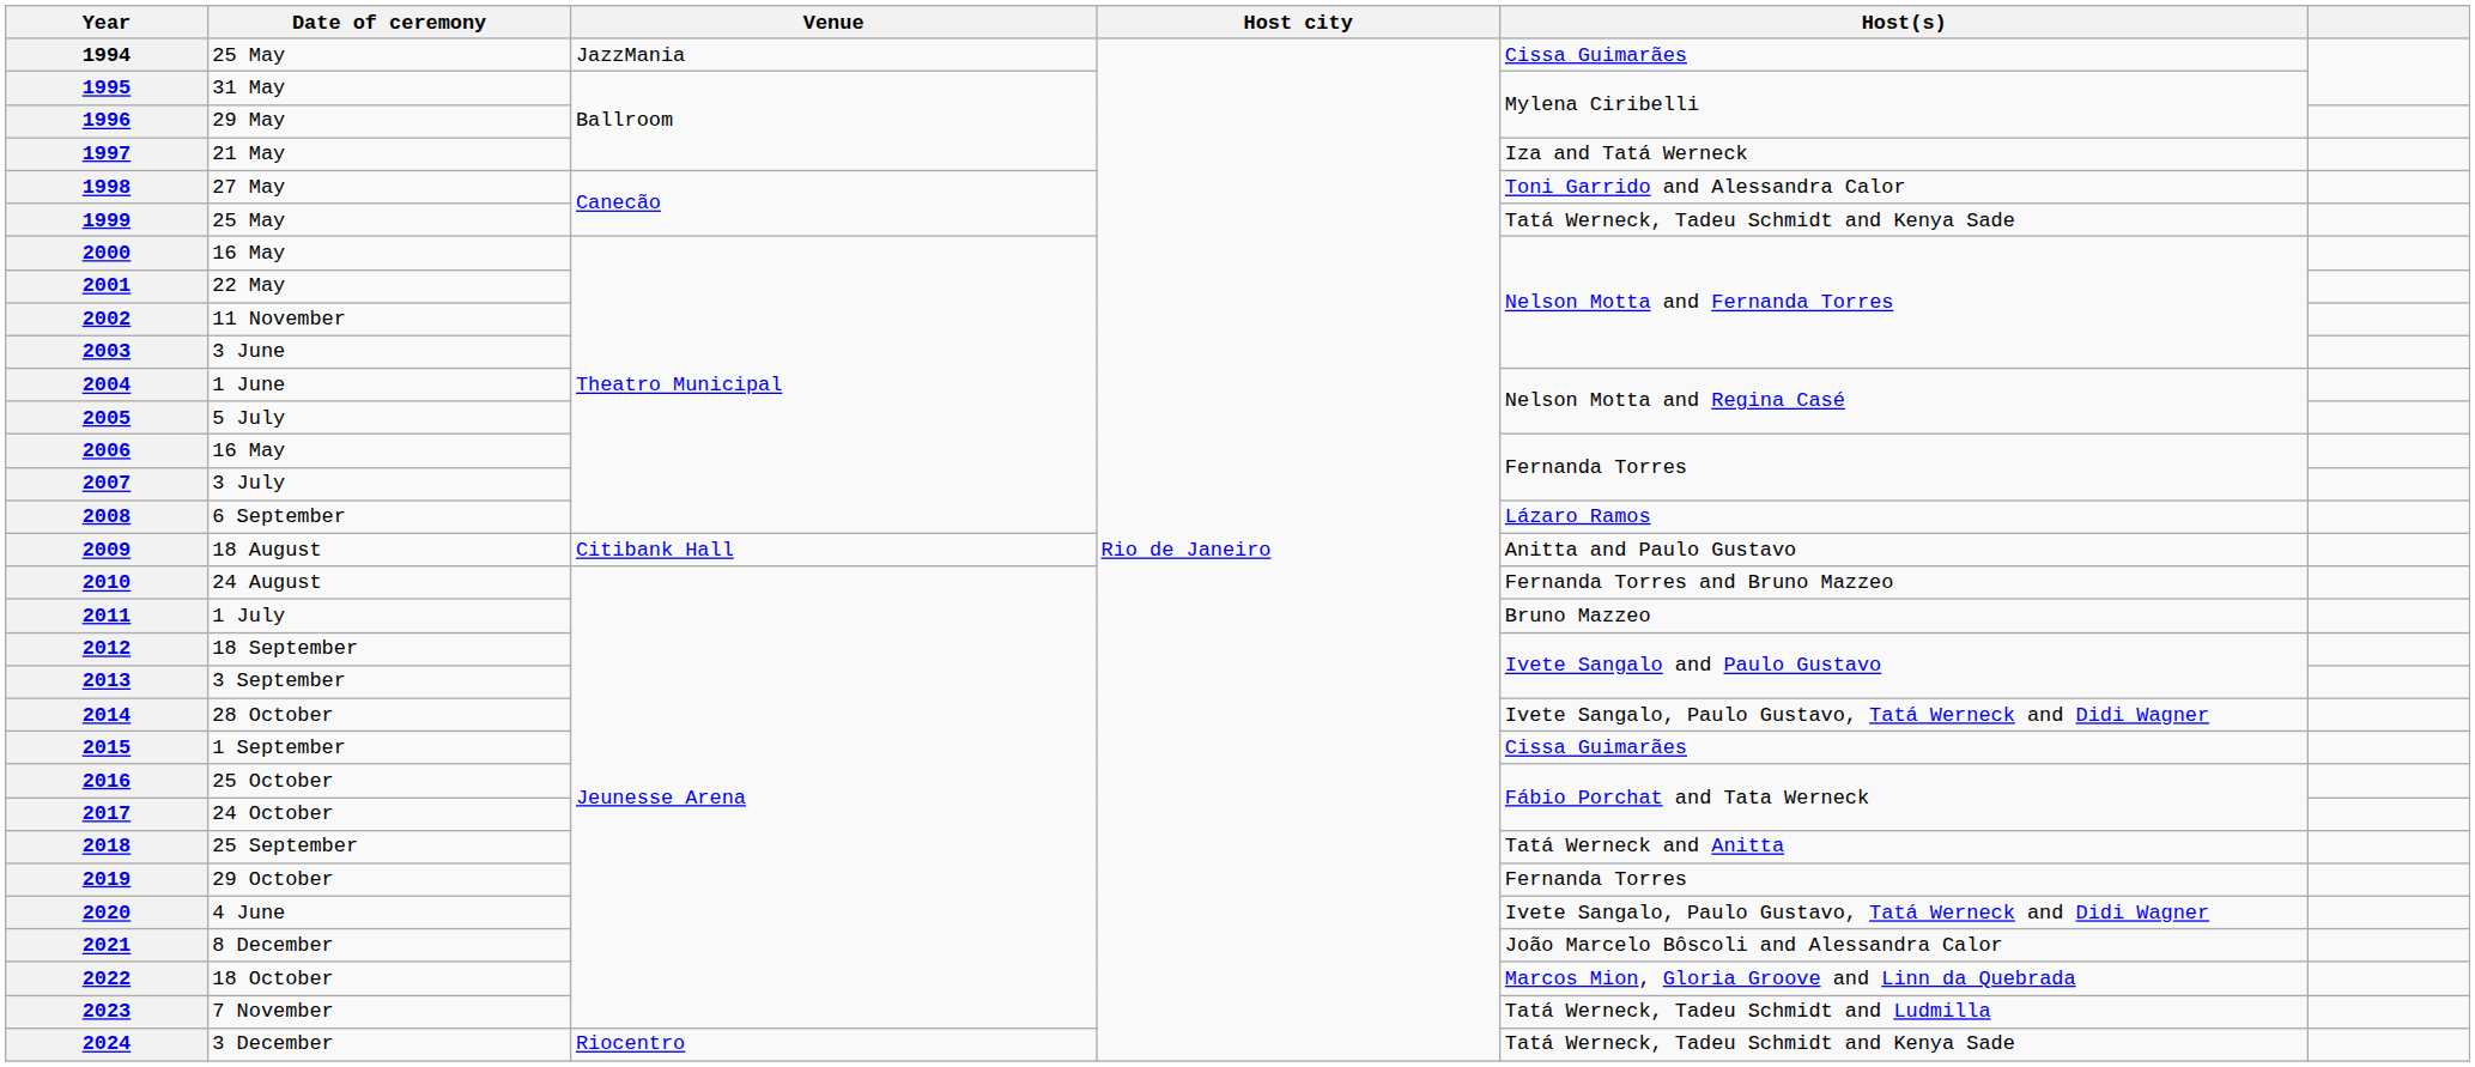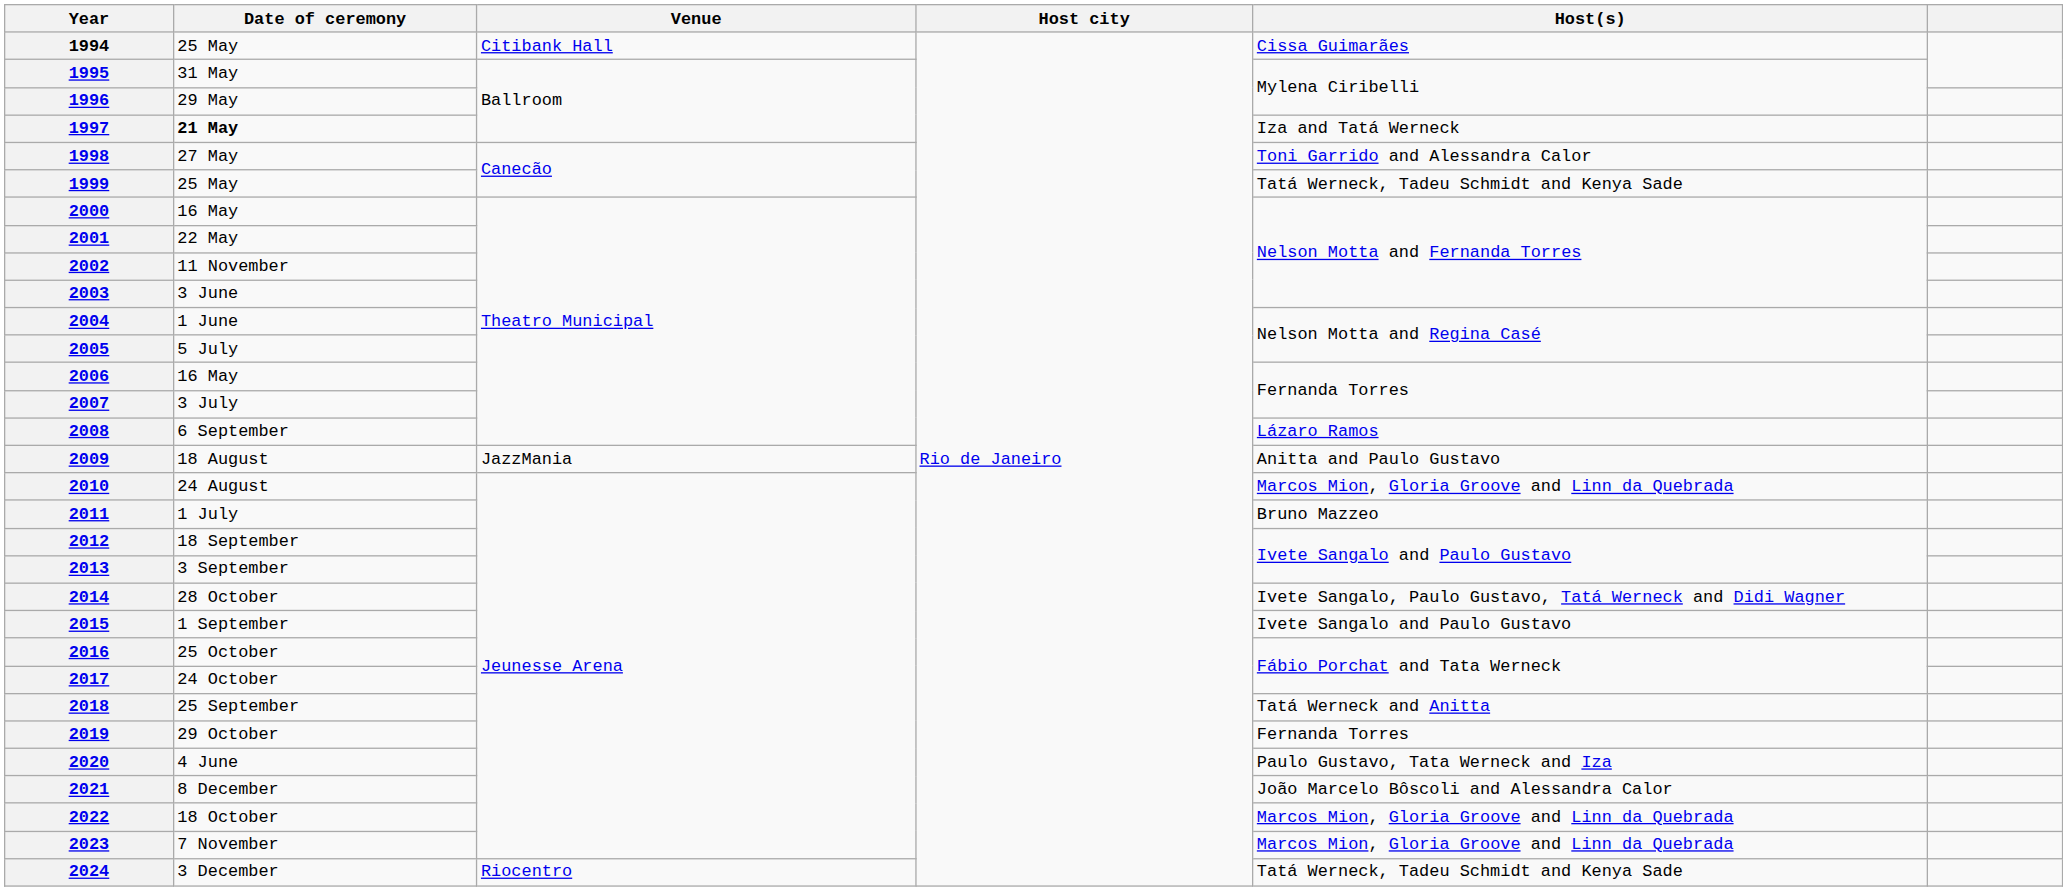 <table class="wikitable sortable plainrowheaders" style="width:100%;">
 <tr>
 <th style="width:5%;">Year</th>
 <th style="width:9%;">Date of ceremony</th>
 <th style="width:13%;">Venue</th>
 <th style="width:10%;">Host city</th>
 <th style="width:20%;">Host(s)</th>
 <th style="width:4%;" class="unsortable"></th>
 </tr>
 <tr>
 <th scope="row" style="text-align:center;">1994</th>
 <td>25 May</td>
-<td>JazzMania</td>
+<td><a href='#'>Citibank Hall</a></td>
 <td rowspan="31"><a href='#'>Rio de Janeiro</a></td>
 <td><a href='#'>Cissa Guimarães</a></td>
 <td rowspan="2"></td>
 </tr>
 <tr>
 <th scope="row" style="text-align:center;"><a href='#'>1995</a></th>
 <td>31 May</td>
 <td rowspan="3">Ballroom</td>
 <td rowspan="2">Mylena Ciribelli</td>
 </tr>
 <tr>
 <th scope="row" style="text-align:center;"><a href='#'>1996</a></th>
 <td>29 May</td>
 <td></td>
 </tr>
 <tr>
 <th scope="row" style="text-align:center;"><a href='#'>1997</a></th>
-<td>21 May</td>
+<td><strong>21 May</strong></td>
 <td>Iza and Tatá Werneck</td>
 <td></td>
 </tr>
 <tr>
 <th scope="row" style="text-align:center;"><a href='#'>1998</a></th>
 <td>27 May</td>
 <td rowspan="2"><a href='#'>Canecão</a></td>
 <td><a href='#'>Toni Garrido</a> and Alessandra Calor</td>
 <td></td>
 </tr>
 <tr>
 <th scope="row" style="text-align:center;"><a href='#'>1999</a></th>
 <td>25 May</td>
 <td>Tatá Werneck, Tadeu Schmidt and Kenya Sade</td>
 <td></td>
 </tr>
 <tr>
 <th scope="row" style="text-align:center;"><a href='#'>2000</a></th>
 <td>16 May</td>
 <td rowspan="9"><a href='#'>Theatro Municipal</a></td>
 <td rowspan="4"><a href='#'>Nelson Motta</a> and <a href='#'>Fernanda Torres</a></td>
 <td></td>
 </tr>
 <tr>
 <th scope="row" style="text-align:center;"><a href='#'>2001</a></th>
 <td>22 May</td>
 <td></td>
 </tr>
 <tr>
 <th scope="row" style="text-align:center;"><a href='#'>2002</a></th>
 <td>11 November</td>
 <td></td>
 </tr>
 <tr>
 <th scope="row" style="text-align:center;"><a href='#'>2003</a></th>
 <td>3 June</td>
 <td></td>
 </tr>
 <tr>
 <th scope="row" style="text-align:center;"><a href='#'>2004</a></th>
 <td>1 June</td>
 <td rowspan="2">Nelson Motta and <a href='#'>Regina Casé</a></td>
 <td></td>
 </tr>
 <tr>
 <th scope="row" style="text-align:center;"><a href='#'>2005</a></th>
 <td>5 July</td>
 <td></td>
 </tr>
 <tr>
 <th scope="row" style="text-align:center;"><a href='#'>2006</a></th>
 <td>16 May</td>
 <td rowspan="2">Fernanda Torres</td>
 <td></td>
 </tr>
 <tr>
 <th scope="row" style="text-align:center;"><a href='#'>2007</a></th>
 <td>3 July</td>
 <td></td>
 </tr>
 <tr>
 <th scope="row" style="text-align:center;"><a href='#'>2008</a></th>
 <td>6 September</td>
 <td><a href='#'>Lázaro Ramos</a></td>
 <td></td>
 </tr>
 <tr>
 <th scope="row" style="text-align:center;"><a href='#'>2009</a></th>
 <td>18 August</td>
-<td><a href='#'>Citibank Hall</a></td>
+<td>JazzMania</td>
 <td>Anitta and Paulo Gustavo</td>
 <td></td>
 </tr>
 <tr>
 <th scope="row" style="text-align:center;"><a href='#'>2010</a></th>
 <td>24 August</td>
 <td rowspan="14"><a href='#'>Jeunesse Arena</a></td>
-<td>Fernanda Torres and Bruno Mazzeo</td>
+<td><a href='#'>Marcos Mion</a>, <a href='#'>Gloria Groove</a> and <a href='#'>Linn da Quebrada</a></td>
 <td></td>
 </tr>
 <tr>
 <th scope="row" style="text-align:center;"><a href='#'>2011</a></th>
 <td>1 July</td>
 <td>Bruno Mazzeo</td>
 <td></td>
 </tr>
 <tr>
 <th scope="row" style="text-align:center;"><a href='#'>2012</a></th>
 <td>18 September</td>
 <td rowspan="2"><a href='#'>Ivete Sangalo</a> and <a href='#'>Paulo Gustavo</a></td>
 <td></td>
 </tr>
 <tr>
 <th scope="row" style="text-align:center;"><a href='#'>2013</a></th>
 <td>3 September</td>
 <td></td>
 </tr>
 <tr>
 <th scope="row" style="text-align:center;"><a href='#'>2014</a></th>
 <td>28 October</td>
 <td>Ivete Sangalo, Paulo Gustavo, <a href='#'>Tatá Werneck</a> and <a href='#'>Didi Wagner</a></td>
 <td></td>
 </tr>
 <tr>
 <th scope="row" style="text-align:center;"><a href='#'>2015</a></th>
 <td>1 September</td>
-<td><a href='#'>Cissa Guimarães</a></td>
+<td>Ivete Sangalo and Paulo Gustavo</td>
 <td></td>
 </tr>
 <tr>
 <th scope="row" style="text-align:center;"><a href='#'>2016</a></th>
 <td>25 October</td>
 <td rowspan="2"><a href='#'>Fábio Porchat</a> and Tata Werneck</td>
 <td></td>
 </tr>
 <tr>
 <th scope="row" style="text-align:center;"><a href='#'>2017</a></th>
 <td>24 October</td>
 <td></td>
 </tr>
 <tr>
 <th scope="row" style="text-align:center;"><a href='#'>2018</a></th>
 <td>25 September</td>
 <td>Tatá Werneck and <a href='#'>Anitta</a></td>
 <td></td>
 </tr>
 <tr>
 <th scope="row" style="text-align:center;"><a href='#'>2019</a></th>
 <td>29 October</td>
 <td>Fernanda Torres</td>
 <td></td>
 </tr>
 <tr>
 <th scope="row" style="text-align:center;"><a href='#'>2020</a></th>
 <td>4 June</td>
-<td>Ivete Sangalo, Paulo Gustavo, <a href='#'>Tatá Werneck</a> and <a href='#'>Didi Wagner</a></td>
+<td>Paulo Gustavo, Tata Werneck and <a href='#'>Iza</a></td>
 <td></td>
 </tr>
 <tr>
 <th scope="row" style="text-align:center;"><a href='#'>2021</a></th>
 <td>8 December</td>
 <td>João Marcelo Bôscoli and Alessandra Calor</td>
 <td></td>
 </tr>
 <tr>
 <th scope="row" style="text-align:center;"><a href='#'>2022</a></th>
 <td>18 October</td>
 <td><a href='#'>Marcos Mion</a>, <a href='#'>Gloria Groove</a> and <a href='#'>Linn da Quebrada</a></td>
 <td></td>
 </tr>
 <tr>
 <th scope="row" style="text-align:center;"><a href='#'>2023</a></th>
 <td>7 November</td>
-<td>Tatá Werneck, Tadeu Schmidt and <a href='#'>Ludmilla</a></td>
+<td><a href='#'>Marcos Mion</a>, <a href='#'>Gloria Groove</a> and <a href='#'>Linn da Quebrada</a></td>
 <td></td>
 </tr>
 <tr>
 <th scope="row" style="text-align:center;"><a href='#'>2024</a></th>
 <td>3 December</td>
 <td><a href='#'>Riocentro</a></td>
 <td>Tatá Werneck, Tadeu Schmidt and Kenya Sade</td>
 <td></td>
 </tr>
 </table>
